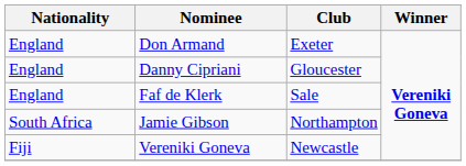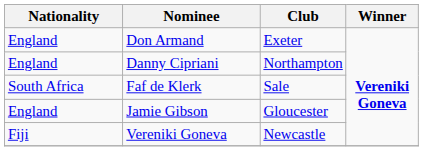 <table class="wikitable">
 <tr>
 <th width=120>Nationality</th>
 <th width=140>Nominee</th>
 <th width=80>Club</th>
 <th width=70>Winner</th>
 </tr>
 <tr>
 <td> <a href='#'>England</a></td>
 <td><a href='#'>Don Armand</a></td>
 <td><a href='#'>Exeter</a></td>
 <td rowspan=5 align=center><br><strong><a href='#'>Vereniki Goneva</a></strong></td>
 </tr>
 <tr>
 <td> <a href='#'>England</a></td>
 <td><a href='#'>Danny Cipriani</a></td>
-<td><a href='#'>Gloucester</a></td>
+<td><a href='#'>Northampton</a></td>
 </tr>
 <tr>
-<td> <a href='#'>England</a></td>
+<td> <a href='#'>South Africa</a></td>
 <td><a href='#'>Faf de Klerk</a></td>
 <td><a href='#'>Sale</a></td>
 </tr>
 <tr>
-<td> <a href='#'>South Africa</a></td>
+<td> <a href='#'>England</a></td>
 <td><a href='#'>Jamie Gibson</a></td>
-<td><a href='#'>Northampton</a></td>
+<td><a href='#'>Gloucester</a></td>
 </tr>
 <tr>
 <td> <a href='#'>Fiji</a></td>
 <td><a href='#'>Vereniki Goneva</a></td>
 <td><a href='#'>Newcastle</a></td>
 </tr>
 <tr>
 </tr>
 </table>
